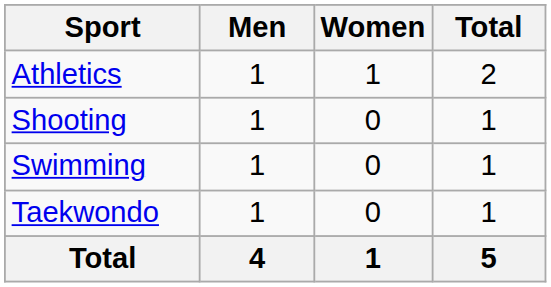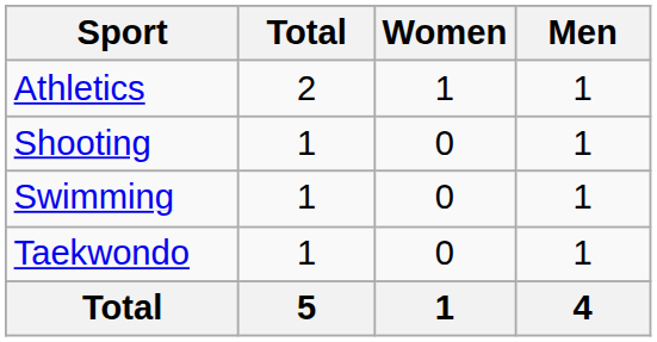 <table class="wikitable sortable" style="text-align:center;">
 <tr>
 <th width=100>Sport</th>
+<th width=55>Total</th>
+<th width=55>Women</th>
 <th width=55>Men</th>
-<th width=55>Women</th>
-<th width=55>Total</th>
 </tr>
 <tr>
 <td align=left><a href='#'>Athletics</a></td>
+<td>2</td>
 <td>1</td>
 <td>1</td>
-<td>2</td>
 </tr>
 <tr>
 <td align=left><a href='#'>Shooting</a></td>
 <td>1</td>
 <td>0</td>
 <td>1</td>
 </tr>
 <tr>
 <td align=left><a href='#'>Swimming</a></td>
 <td>1</td>
 <td>0</td>
 <td>1</td>
 </tr>
 <tr>
 <td align=left><a href='#'>Taekwondo</a></td>
 <td>1</td>
 <td>0</td>
 <td>1</td>
 </tr>
 <tr>
 <th>Total</th>
+<th>5</th>
+<th>1</th>
 <th>4</th>
-<th>1</th>
-<th>5</th>
 </tr>
 </table>
